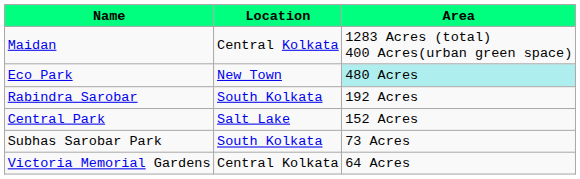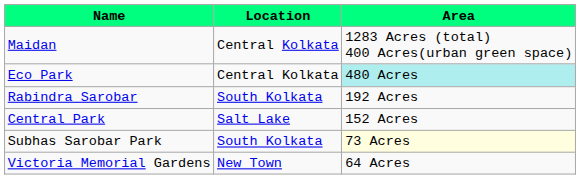 <table class="sortable wikitable">
 <tr>
 <th style="background-color:#00FF7F;">Name</th>
 <th style="background-color:#00FF7F;">Location</th>
 <th style="background-color:#00FF7F;">Area</th>
 </tr>
 <tr>
 <td><a href='#'>Maidan</a></td>
 <td>Central <a href='#'>Kolkata</a></td>
 <td>1283 Acres (total)<br>400 Acres(urban green space)</td>
 </tr>
 <tr>
 <td><a href='#'>Eco Park</a></td>
-<td><a href='#'>New Town</a></td>
+<td>Central Kolkata</td>
 <td style="background: paleturquoise;">480 Acres</td>
 </tr>
 <tr>
 <td><a href='#'>Rabindra Sarobar</a></td>
 <td><a href='#'>South Kolkata</a></td>
 <td>192 Acres</td>
 </tr>
 <tr>
 <td><a href='#'>Central Park</a></td>
 <td><a href='#'>Salt Lake</a></td>
 <td>152 Acres</td>
 </tr>
 <tr>
 <td>Subhas Sarobar Park</td>
 <td><a href='#'>South Kolkata</a></td>
-<td>73 Acres</td>
+<td style="background: lightyellow;">73 Acres</td>
 </tr>
 <tr>
 <td><a href='#'>Victoria Memorial</a> Gardens</td>
-<td>Central Kolkata</td>
+<td><a href='#'>New Town</a></td>
 <td>64 Acres</td>
 </tr>
 </table>
